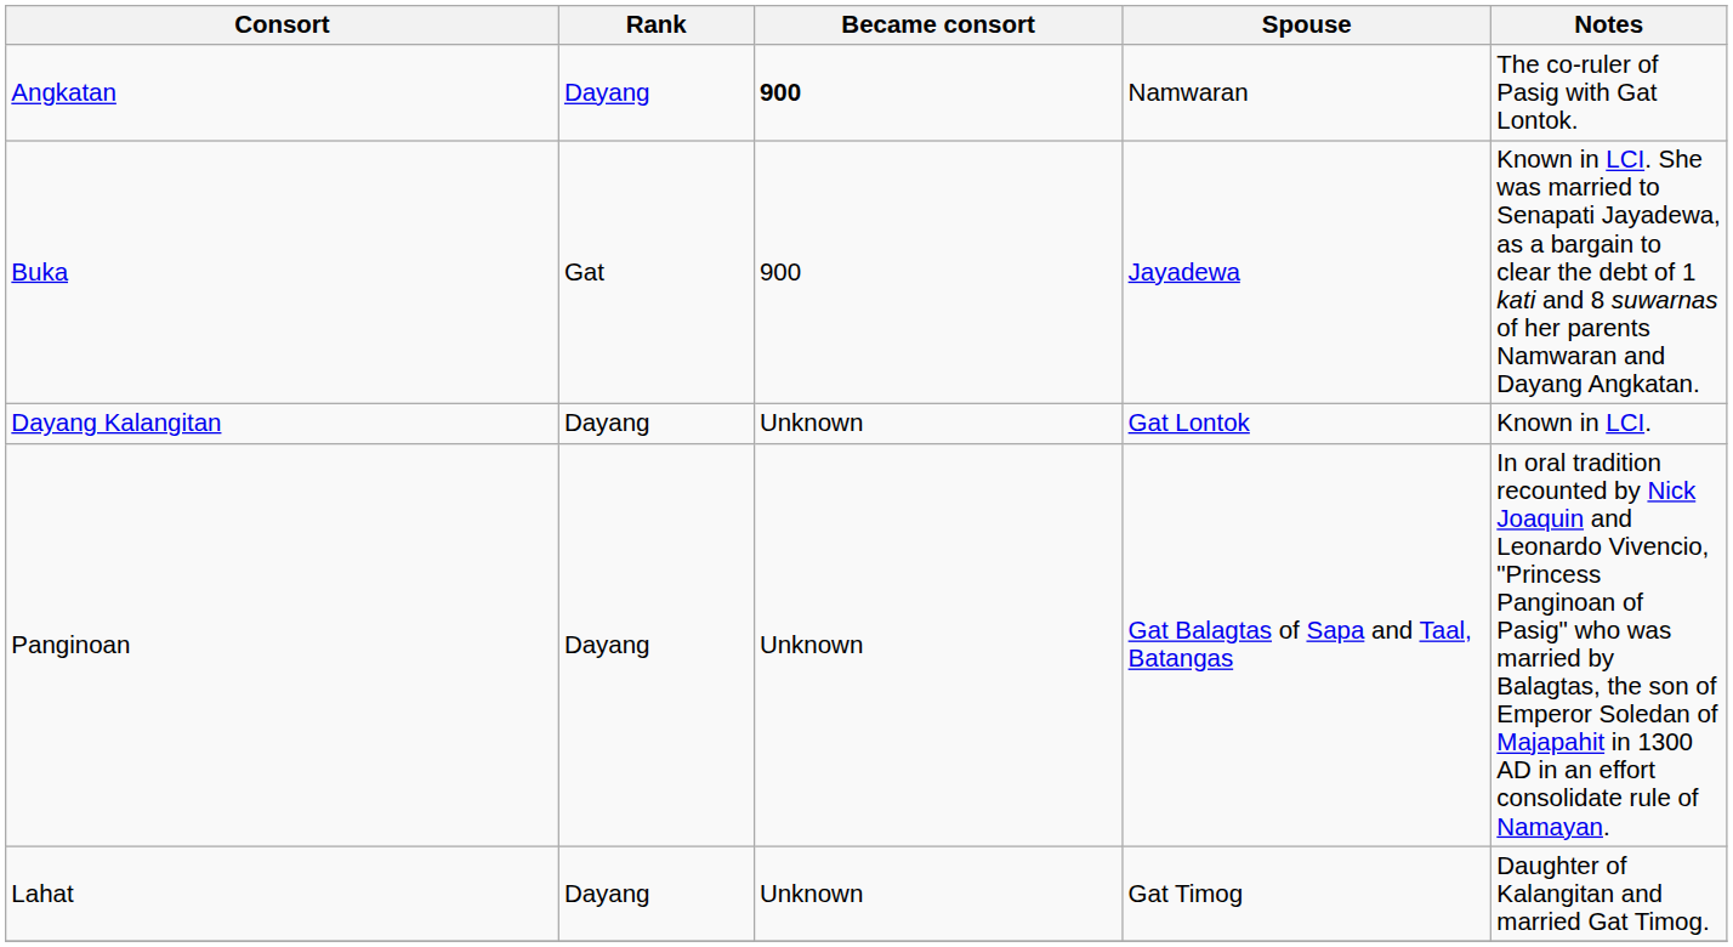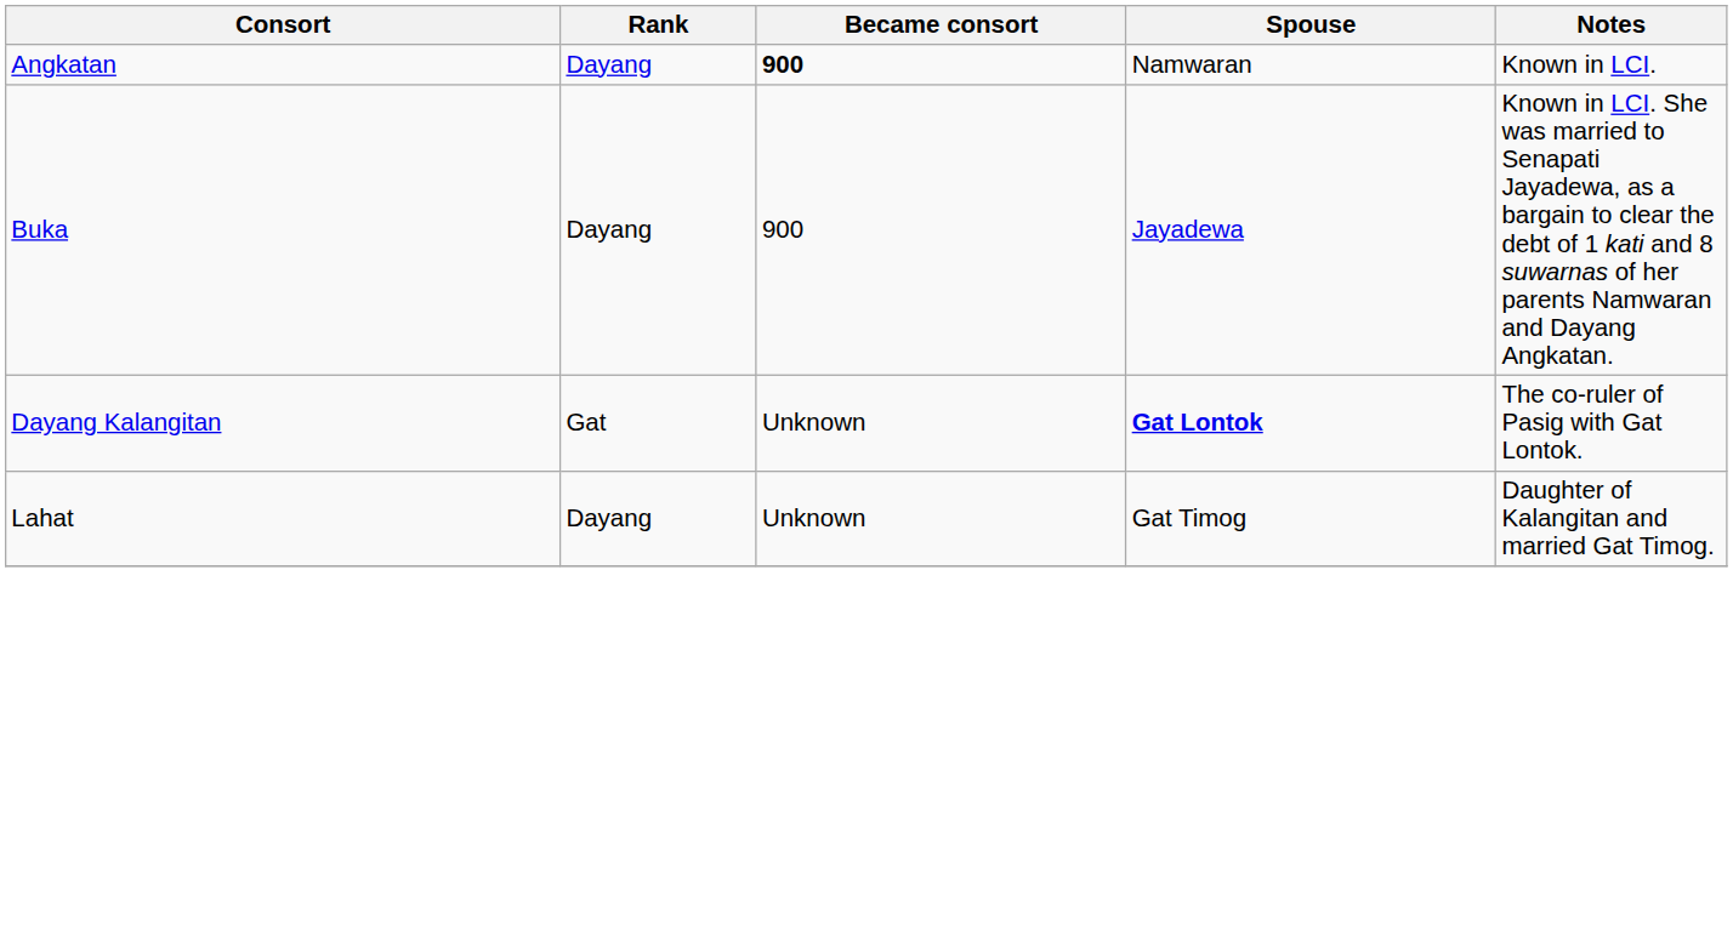 <table class="wikitable" style="width:70%;">
 <tr>
 <th style="width:15%;">Consort</th>
 <th style="width:5%;">Rank</th>
 <th style="width:10%;">Became consort</th>
 <th style="width:10%;">Spouse</th>
 <th style="width:5%;">Notes</th>
 </tr>
 <tr>
 <td><a href='#'>Angkatan</a></td>
 <td><a href='#'>Dayang</a></td>
 <td><strong> 900</strong></td>
 <td>Namwaran</td>
-<td>The co-ruler of Pasig with Gat Lontok.</td>
+<td>Known in <a href='#'>LCI</a>.</td>
 </tr>
 <tr>
 <td><a href='#'>Buka</a></td>
-<td>Gat</td>
+<td>Dayang</td>
 <td> 900</td>
 <td><a href='#'>Jayadewa</a></td>
 <td>Known in <a href='#'>LCI</a>. She was married to Senapati Jayadewa, as a bargain to clear the debt of 1 <em>kati</em> and 8 <em>suwarnas</em> of her parents Namwaran and Dayang Angkatan.</td>
 </tr>
 <tr>
 <td><a href='#'>Dayang Kalangitan</a></td>
-<td>Dayang</td>
+<td>Gat</td>
 <td>Unknown</td>
-<td><a href='#'>Gat Lontok</a></td>
-<td>Known in <a href='#'>LCI</a>.</td>
-</tr>
-<tr>
-<td>Panginoan</td>
-<td>Dayang</td>
-<td>Unknown</td>
-<td><a href='#'>Gat Balagtas</a> of <a href='#'>Sapa</a> and <a href='#'>Taal, Batangas</a></td>
-<td>In oral tradition recounted by <a href='#'>Nick Joaquin</a> and Leonardo Vivencio, "Princess Panginoan of Pasig" who was married by Balagtas, the son of Emperor Soledan of <a href='#'>Majapahit</a> in 1300 AD in an effort consolidate rule of <a href='#'>Namayan</a>.</td>
+<td><strong><a href='#'>Gat Lontok</a></strong></td>
+<td>The co-ruler of Pasig with Gat Lontok.</td>
 </tr>
 <tr>
 <td>Lahat</td>
 <td>Dayang</td>
 <td>Unknown</td>
 <td>Gat Timog</td>
 <td>Daughter of Kalangitan and married Gat Timog.<strong><em></em></strong></td>
 </tr>
 <tr>
 </tr>
 </table>
